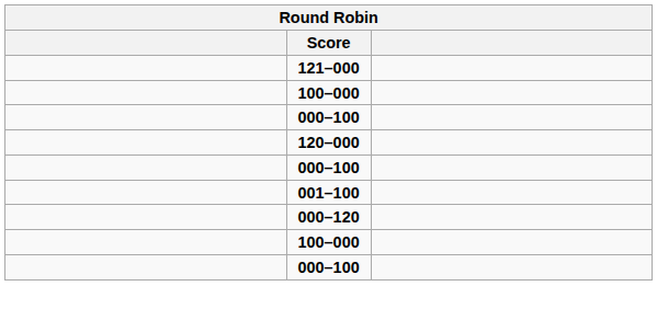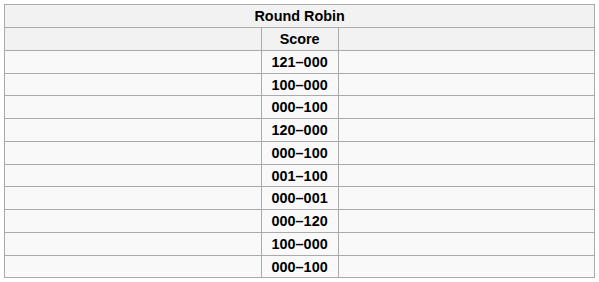 <table class="wikitable" style="text-align: center; font-size:90% ">
 <tr>
 <th colspan=3>Round Robin</th>
 </tr>
 <tr>
 <th align="right" width="250"></th>
 <th width="70">Score</th>
 <th align="left" width="250"></th>
 </tr>
 <tr>
 <td align=left><strong></strong></td>
 <td align=center><strong>121–000</strong></td>
 <td align=left></td>
 </tr>
 <tr>
 <td align=left><strong></strong></td>
 <td align=center><strong>100–000</strong></td>
 <td align=left></td>
 </tr>
 <tr>
 <td align=left></td>
 <td align=center><strong>000–100</strong></td>
 <td align=left><strong></strong></td>
 </tr>
 <tr>
 <td align=left><strong></strong></td>
 <td align=center><strong>120–000</strong></td>
 <td align=left></td>
 </tr>
 <tr>
 <td align=left></td>
 <td align=center><strong>000–100</strong></td>
 <td align=left><strong></strong></td>
 </tr>
 <tr>
 <td align=left></td>
 <td align=center><strong>001–100</strong></td>
 <td align=left><strong></strong></td>
 </tr>
 <tr>
 <td align=left></td>
+<td align=center><strong>000–001</strong></td>
+<td align=left><strong></strong></td>
+</tr>
+<tr>
+<td align=left></td>
 <td align=center><strong>000–120</strong></td>
 <td align=left><strong></strong></td>
 </tr>
 <tr>
 <td align=left><strong></strong></td>
 <td align=center><strong>100–000</strong></td>
 <td align=left></td>
 </tr>
 <tr>
 <td align=left></td>
 <td align=center><strong>000–100</strong></td>
 <td align=left><strong></strong></td>
 </tr>
 </table>
